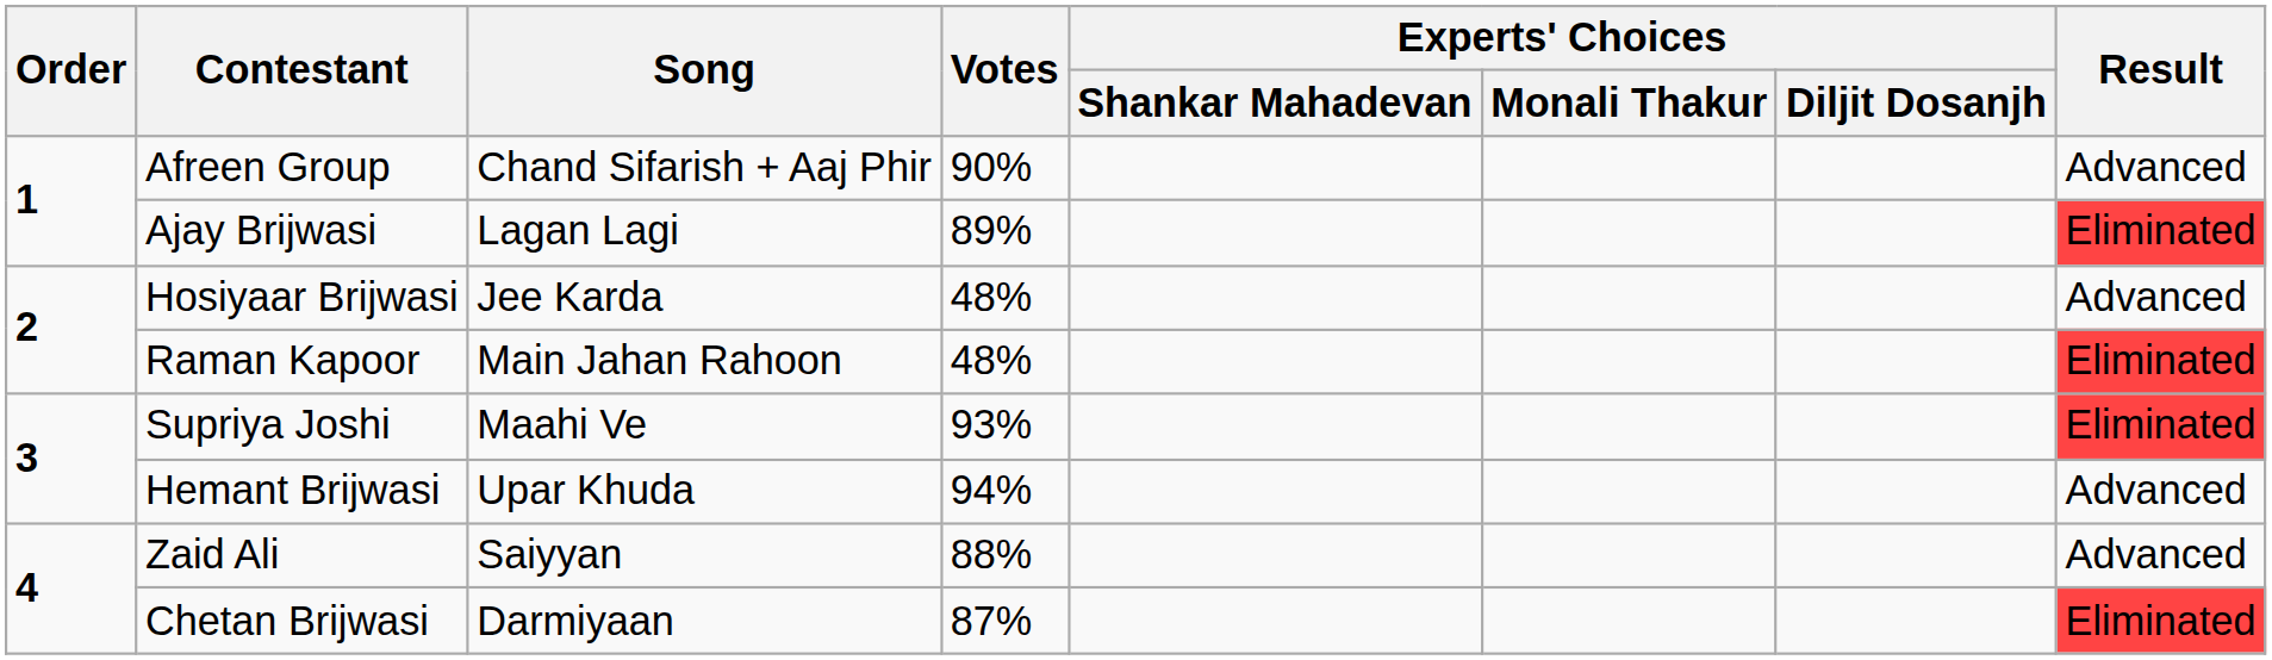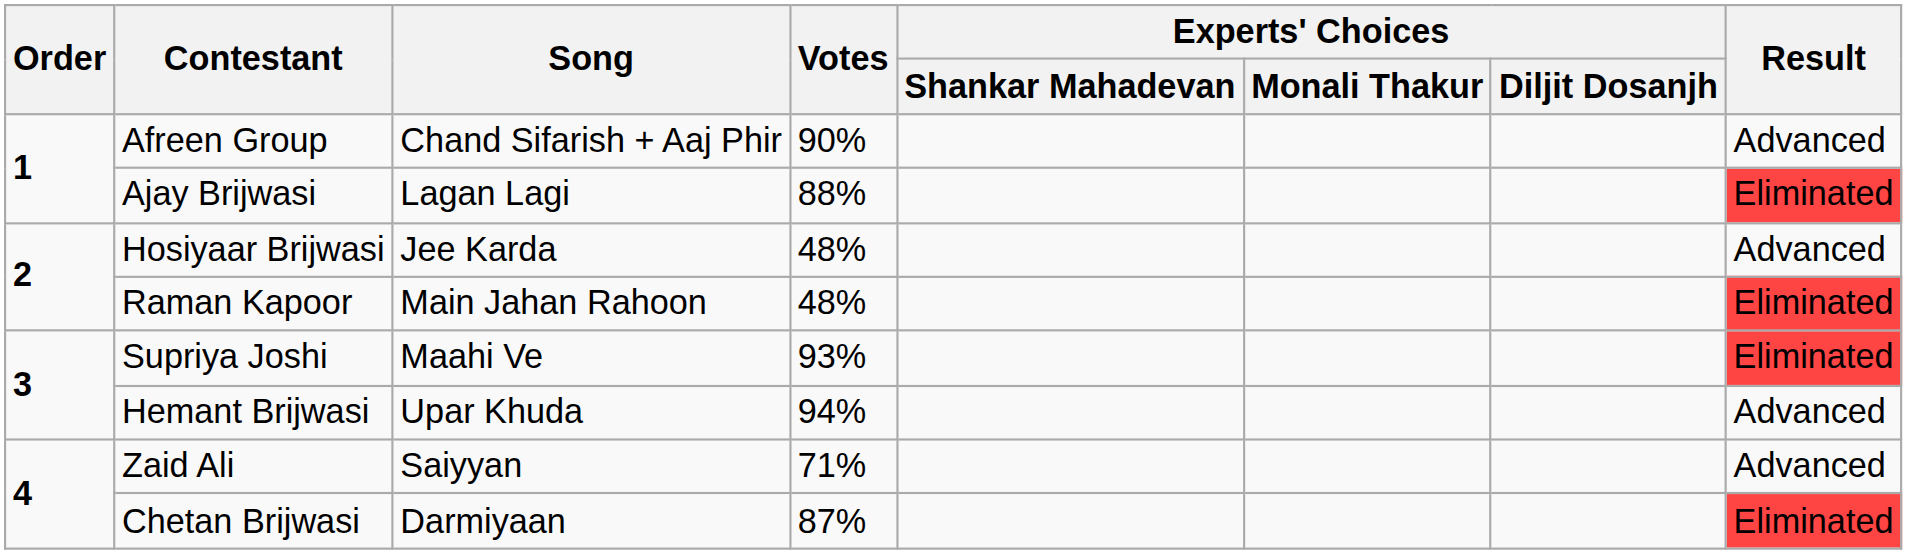 <table class="wikitable sortable mw-collapsible">
 <tr>
 <th rowspan="2">Order</th>
 <th rowspan="2">Contestant</th>
 <th rowspan="2">Song</th>
 <th rowspan="2">Votes</th>
 <th colspan="3">Experts' Choices</th>
 <th rowspan="2">Result</th>
 </tr>
 <tr>
 <th>Shankar Mahadevan</th>
 <th>Monali Thakur</th>
 <th>Diljit Dosanjh</th>
 </tr>
 <tr>
 <td rowspan="2"><strong>1</strong></td>
 <td>Afreen Group</td>
 <td>Chand Sifarish + Aaj Phir</td>
 <td>90%</td>
 <td></td>
 <td></td>
 <td></td>
 <td>Advanced</td>
 </tr>
 <tr>
 <td>Ajay Brijwasi</td>
 <td>Lagan Lagi</td>
-<td>89%</td>
+<td>88%</td>
 <td></td>
 <td></td>
 <td></td>
 <td bgcolor="#ff4444">Eliminated</td>
 </tr>
 <tr>
 <td rowspan="2"><strong>2</strong></td>
 <td>Hosiyaar Brijwasi</td>
 <td>Jee Karda</td>
 <td>48%</td>
 <td></td>
 <td></td>
 <td></td>
 <td>Advanced</td>
 </tr>
 <tr>
 <td>Raman Kapoor</td>
 <td>Main Jahan Rahoon</td>
 <td>48%</td>
 <td></td>
 <td></td>
 <td></td>
 <td bgcolor="#ff4444">Eliminated</td>
 </tr>
 <tr>
 <td rowspan="2"><strong>3</strong></td>
 <td>Supriya Joshi</td>
 <td>Maahi Ve</td>
 <td>93%</td>
 <td></td>
 <td></td>
 <td></td>
 <td bgcolor="#ff4444">Eliminated</td>
 </tr>
 <tr>
 <td>Hemant Brijwasi</td>
 <td>Upar Khuda</td>
 <td>94%</td>
 <td></td>
 <td></td>
 <td></td>
 <td>Advanced</td>
 </tr>
 <tr>
 <td rowspan="2"><strong>4</strong></td>
 <td>Zaid Ali</td>
 <td>Saiyyan</td>
-<td>88%</td>
+<td>71%</td>
 <td></td>
 <td></td>
 <td></td>
 <td>Advanced</td>
 </tr>
 <tr>
 <td>Chetan Brijwasi</td>
 <td>Darmiyaan</td>
 <td>87%</td>
 <td></td>
 <td></td>
 <td></td>
 <td bgcolor="#ff4444">Eliminated</td>
 </tr>
 </table>
